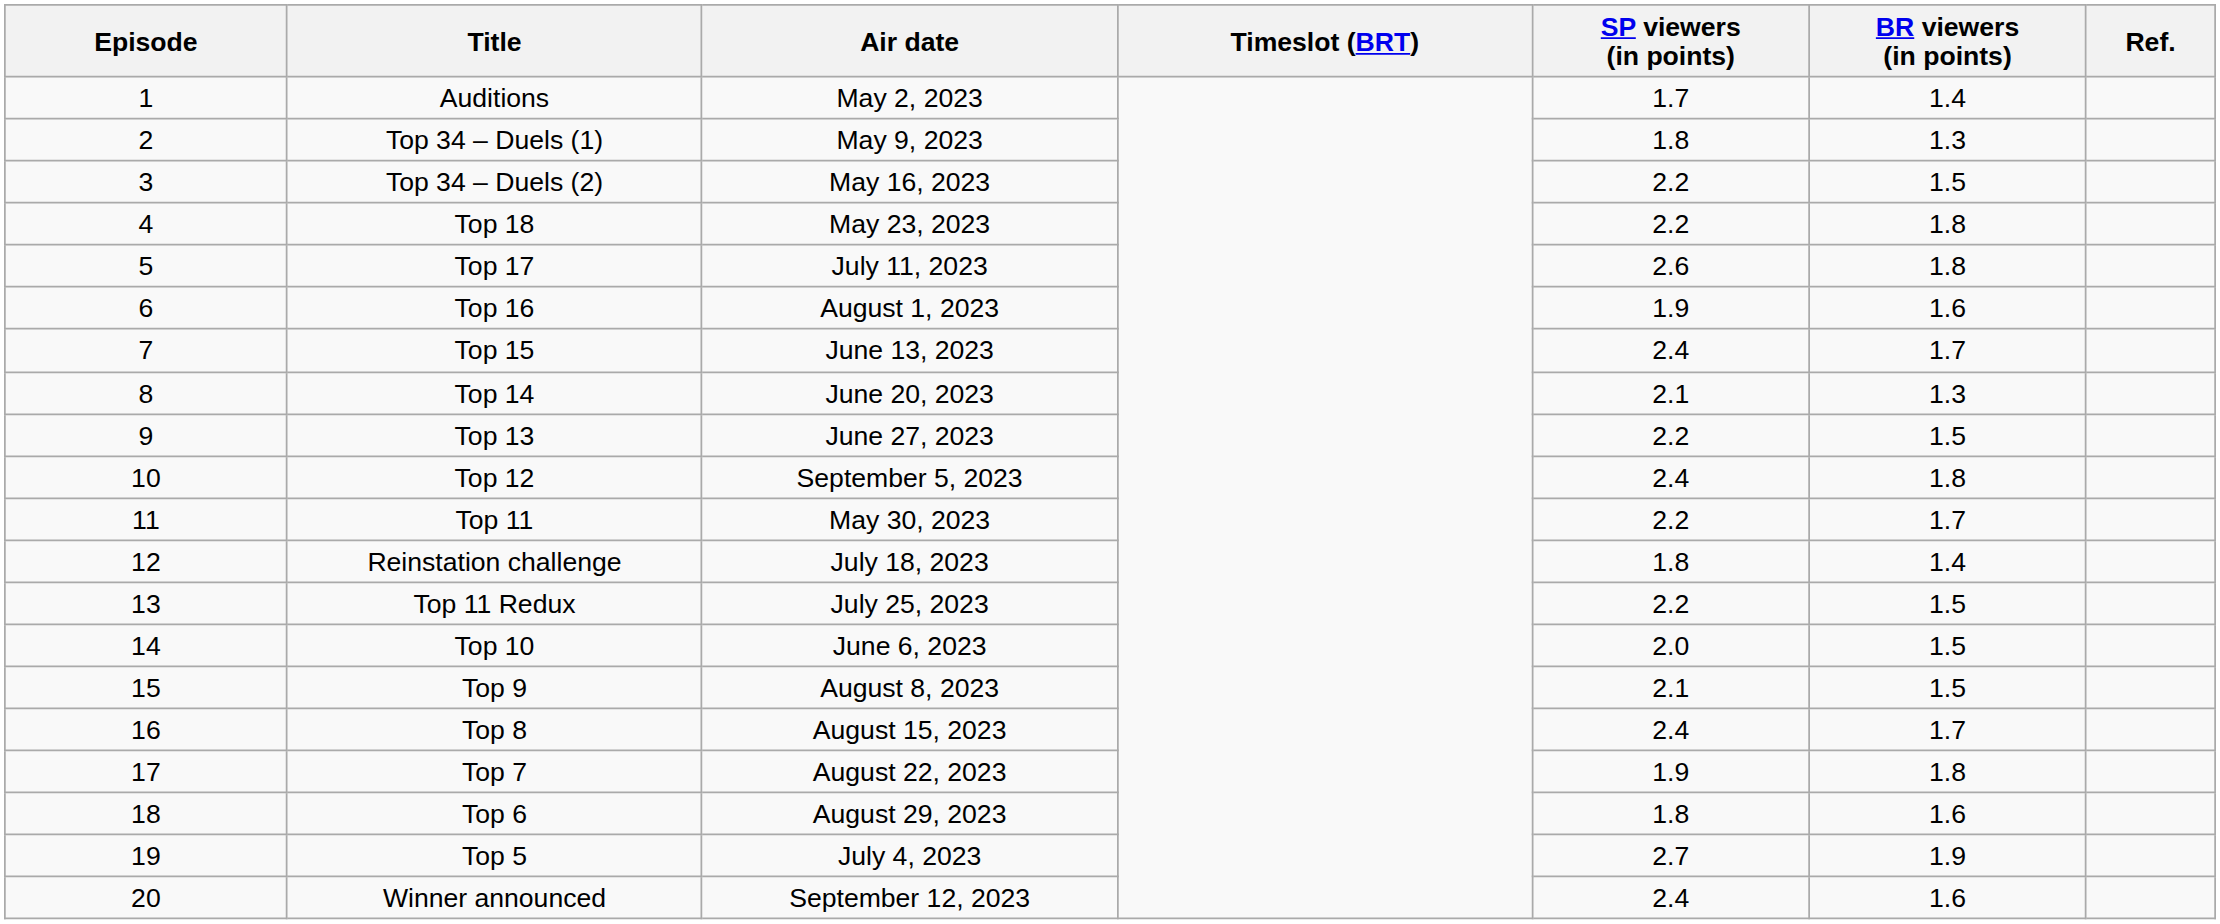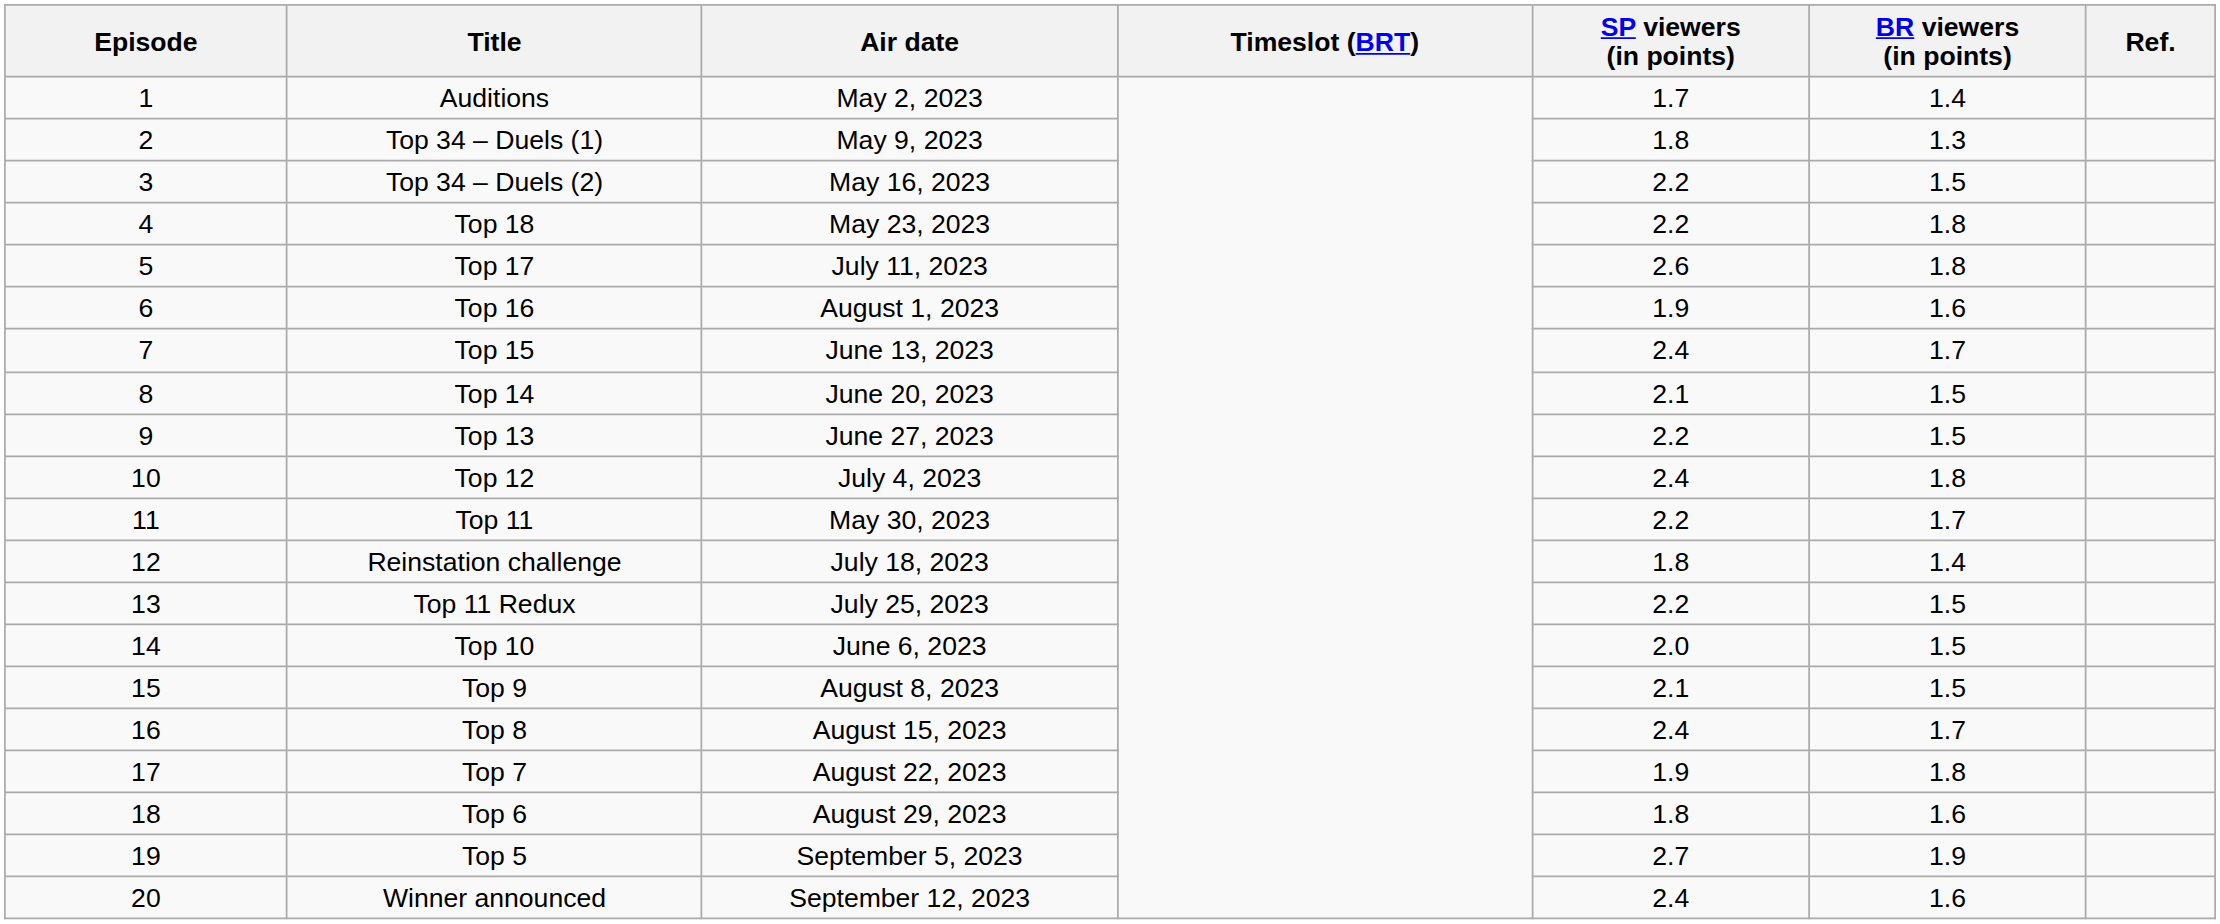 <table class="wikitable sortable" style="text-align:center; font-size:95%; width: 100%">
 <tr>
 <th width="05.0%">Episode</th>
 <th width="07.5%">Title</th>
 <th width="07.5%">Air date</th>
 <th width="07.5%">Timeslot (<a href='#'>BRT</a>)</th>
 <th width="05.0%"><a href='#'>SP</a> viewers<br>(in points)</th>
 <th width="05.0%"><a href='#'>BR</a> viewers<br>(in points)</th>
 <th width="02.0%">Ref.</th>
 </tr>
 <tr>
 <td>1</td>
 <td>Auditions</td>
 <td>May 2, 2023</td>
 <td rowspan="20"></td>
 <td>1.7</td>
 <td>1.4</td>
 <td></td>
 </tr>
 <tr>
 <td>2</td>
 <td>Top 34 – Duels (1)</td>
 <td>May 9, 2023</td>
 <td>1.8</td>
 <td>1.3</td>
 <td></td>
 </tr>
 <tr>
 <td>3</td>
 <td>Top 34 – Duels (2)</td>
 <td>May 16, 2023</td>
 <td>2.2</td>
 <td>1.5</td>
 <td></td>
 </tr>
 <tr>
 <td>4</td>
 <td>Top 18</td>
 <td>May 23, 2023</td>
 <td>2.2</td>
 <td>1.8</td>
 <td></td>
 </tr>
 <tr>
 <td>5</td>
 <td>Top 17</td>
 <td>July 11, 2023</td>
 <td>2.6</td>
 <td>1.8</td>
 <td></td>
 </tr>
 <tr>
 <td>6</td>
 <td>Top 16</td>
 <td>August 1, 2023</td>
 <td>1.9</td>
 <td>1.6</td>
 <td></td>
 </tr>
 <tr>
 <td>7</td>
 <td>Top 15</td>
 <td>June 13, 2023</td>
 <td>2.4</td>
 <td>1.7</td>
 <td></td>
 </tr>
 <tr>
 <td>8</td>
 <td>Top 14</td>
 <td>June 20, 2023</td>
 <td>2.1</td>
-<td>1.3</td>
+<td>1.5</td>
 <td></td>
 </tr>
 <tr>
 <td>9</td>
 <td>Top 13</td>
 <td>June 27, 2023</td>
 <td>2.2</td>
 <td>1.5</td>
 <td></td>
 </tr>
 <tr>
 <td>10</td>
 <td>Top 12</td>
-<td>September 5, 2023</td>
+<td>July 4, 2023</td>
 <td>2.4</td>
 <td>1.8</td>
 <td></td>
 </tr>
 <tr>
 <td>11</td>
 <td>Top 11</td>
 <td>May 30, 2023</td>
 <td>2.2</td>
 <td>1.7</td>
 <td></td>
 </tr>
 <tr>
 <td>12</td>
 <td>Reinstation challenge</td>
 <td>July 18, 2023</td>
 <td>1.8</td>
 <td>1.4</td>
 <td></td>
 </tr>
 <tr>
 <td>13</td>
 <td>Top 11 Redux</td>
 <td>July 25, 2023</td>
 <td>2.2</td>
 <td>1.5</td>
 <td></td>
 </tr>
 <tr>
 <td>14</td>
 <td>Top 10</td>
 <td>June 6, 2023</td>
 <td>2.0</td>
 <td>1.5</td>
 <td></td>
 </tr>
 <tr>
 <td>15</td>
 <td>Top 9</td>
 <td>August 8, 2023</td>
 <td>2.1</td>
 <td>1.5</td>
 <td></td>
 </tr>
 <tr>
 <td>16</td>
 <td>Top 8</td>
 <td>August 15, 2023</td>
 <td>2.4</td>
 <td>1.7</td>
 <td></td>
 </tr>
 <tr>
 <td>17</td>
 <td>Top 7</td>
 <td>August 22, 2023</td>
 <td>1.9</td>
 <td>1.8</td>
 <td></td>
 </tr>
 <tr>
 <td>18</td>
 <td>Top 6</td>
 <td>August 29, 2023</td>
 <td>1.8</td>
 <td>1.6</td>
 <td></td>
 </tr>
 <tr>
 <td>19</td>
 <td>Top 5</td>
-<td>July 4, 2023</td>
+<td>September 5, 2023</td>
 <td>2.7</td>
 <td>1.9</td>
 <td></td>
 </tr>
 <tr>
 <td>20</td>
 <td>Winner announced</td>
 <td>September 12, 2023</td>
 <td>2.4</td>
 <td>1.6</td>
 <td></td>
 </tr>
 </table>
